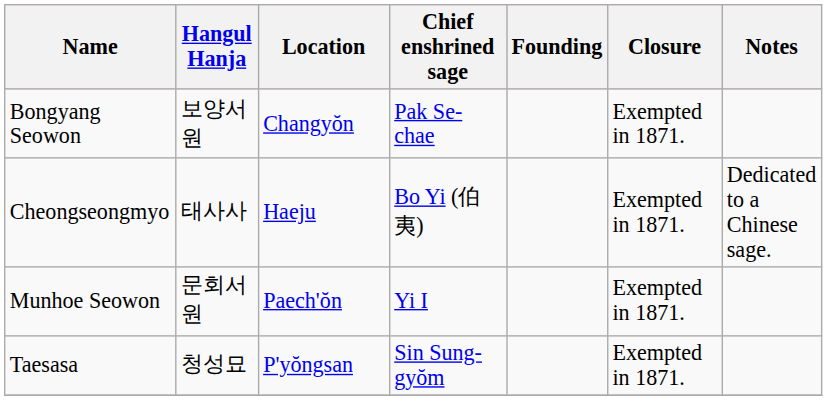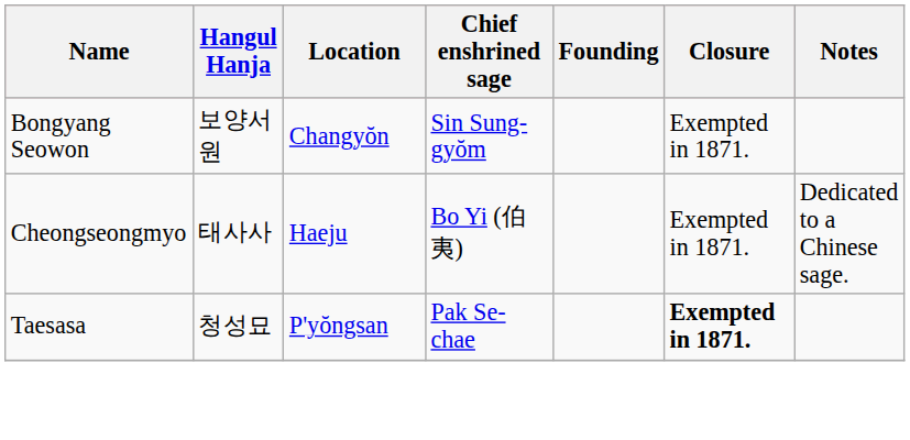 <table class="wikitable sortable" width="95%">
 <tr bgcolor="pink">
 <th width="120px">Name</th>
 <th width="60px"><a href='#'>Hangul</a><br><a href='#'>Hanja</a></th>
 <th width="180px">Location</th>
 <th width="120px">Chief enshrined sage</th>
 <th width="60px">Founding</th>
 <th width="120px">Closure</th>
 <th>Notes</th>
 </tr>
 <tr>
 <td>Bongyang Seowon</td>
 <td>보양서원<br></td>
 <td><a href='#'>Changyŏn</a></td>
-<td><a href='#'>Pak Se-chae</a></td>
+<td><a href='#'>Sin Sung-gyŏm</a></td>
 <td></td>
 <td>Exempted in 1871.</td>
 <td></td>
 </tr>
 <tr>
 <td>Cheongseongmyo</td>
 <td>태사사<br></td>
 <td><a href='#'>Haeju</a></td>
 <td><a href='#'>Bo Yi</a> (伯夷)</td>
 <td></td>
 <td>Exempted in 1871.</td>
 <td>Dedicated to a Chinese sage.</td>
 </tr>
 <tr>
-<td>Munhoe Seowon</td>
-<td>문회서원<br></td>
-<td><a href='#'>Paech'ŏn</a></td>
-<td><a href='#'>Yi I</a></td>
-<td></td>
-<td>Exempted in 1871.</td>
-<td></td>
-</tr>
-<tr>
 <td>Taesasa</td>
 <td>청성묘<br></td>
 <td><a href='#'>P'yŏngsan</a></td>
-<td><a href='#'>Sin Sung-gyŏm</a></td>
+<td><a href='#'>Pak Se-chae</a></td>
 <td></td>
-<td>Exempted in 1871.</td>
+<td><strong>Exempted in 1871.</strong></td>
 <td></td>
 </tr>
 <tr>
 </tr>
 </table>
